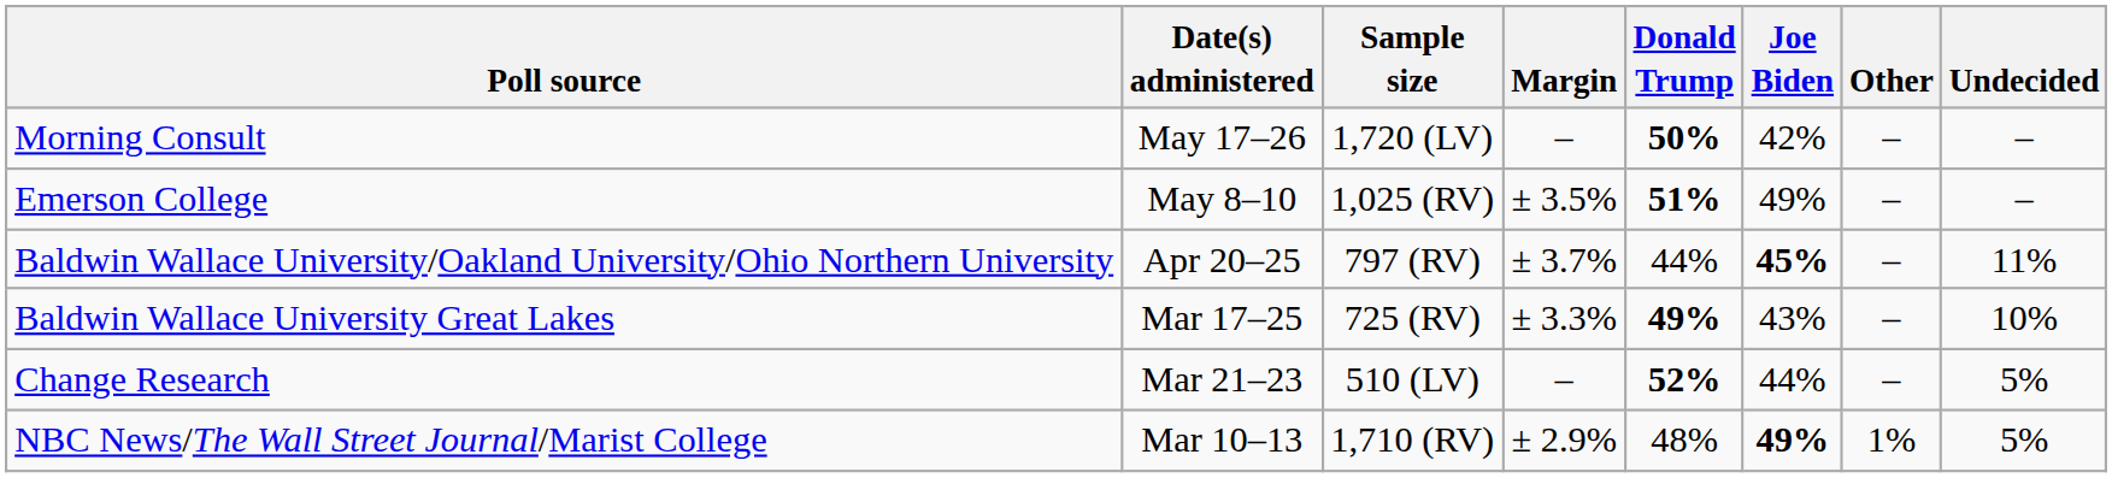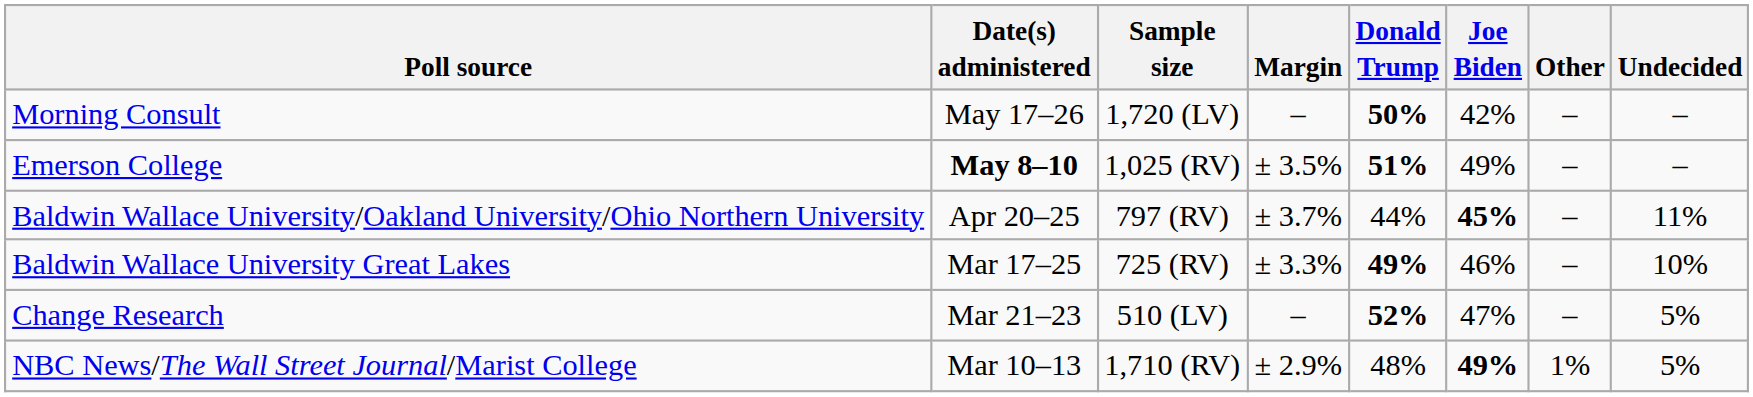 <table class="wikitable sortable mw-collapsible mw-collapsed" style="text-align:center;font-size:90%;line-height:17px">
 <tr valign=bottom style="font-size:90%;">
 <th>Poll source</th>
 <th>Date(s)<br>administered</th>
 <th>Sample<br>size</th>
 <th>Margin<br></th>
 <th><a href='#'>Donald<br>Trump</a><br></th>
 <th><a href='#'>Joe<br>Biden</a><br></th>
 <th>Other</th>
 <th>Undecided</th>
 </tr>
 <tr>
 <td style="text-align:left;"><a href='#'>Morning Consult</a></td>
 <td>May 17–26</td>
 <td>1,720 (LV)</td>
 <td>–</td>
 <td><strong>50%</strong></td>
 <td>42%</td>
 <td>–</td>
 <td>–</td>
 </tr>
 <tr>
 <td style="text-align:left;"><a href='#'>Emerson College</a></td>
-<td>May 8–10</td>
+<td><strong>May 8–10</strong></td>
 <td>1,025 (RV)</td>
 <td>± 3.5%</td>
 <td><strong>51%</strong></td>
 <td>49%</td>
 <td>–</td>
 <td>–</td>
 </tr>
 <tr>
 <td style="text-align:left;"><a href='#'>Baldwin Wallace University</a>/<a href='#'>Oakland University</a>/<a href='#'>Ohio Northern University</a></td>
 <td>Apr 20–25</td>
 <td>797 (RV)</td>
 <td>± 3.7%</td>
 <td>44%</td>
 <td><strong>45%</strong></td>
 <td>–</td>
 <td>11%</td>
 </tr>
 <tr>
 <td style="text-align:left;"><a href='#'>Baldwin Wallace University Great Lakes</a></td>
 <td>Mar 17–25</td>
 <td>725 (RV)</td>
 <td>± 3.3%</td>
 <td><strong>49%</strong></td>
-<td>43%</td>
+<td>46%</td>
 <td>–</td>
 <td>10%</td>
 </tr>
 <tr>
 <td style="text-align:left;"><a href='#'>Change Research</a></td>
 <td>Mar 21–23</td>
 <td>510 (LV)</td>
 <td>–</td>
 <td><strong>52%</strong></td>
-<td>44%</td>
+<td>47%</td>
 <td>–</td>
 <td colspan="2">5%</td>
 </tr>
 <tr>
 <td style="text-align:left;"><a href='#'>NBC News</a>/<em><a href='#'>The Wall Street Journal</a></em>/<a href='#'>Marist College</a></td>
 <td>Mar 10–13</td>
 <td>1,710 (RV)</td>
 <td>± 2.9%</td>
 <td>48%</td>
 <td><strong>49%</strong></td>
 <td>1%</td>
 <td>5%</td>
 </tr>
 </table>
